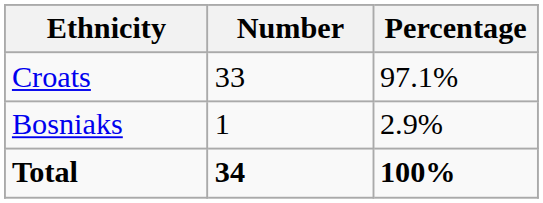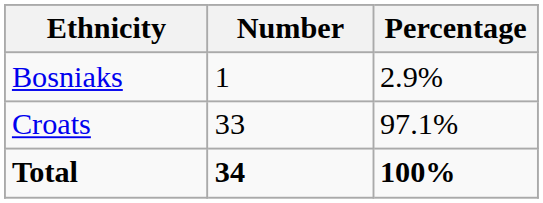 <table class="wikitable">
 <tr>
 <th width="100px">Ethnicity</th>
 <th width="80px">Number</th>
 <th width="80px">Percentage</th>
 </tr>
 <tr>
+<td><a href='#'>Bosniaks</a></td>
+<td>1</td>
+<td>2.9%</td>
+</tr>
+<tr>
 <td><a href='#'>Croats</a></td>
 <td>33</td>
 <td>97.1%</td>
-</tr>
-<tr>
-<td><a href='#'>Bosniaks</a></td>
-<td>1</td>
-<td>2.9%</td>
 </tr>
 <tr>
 <td><strong>Total</strong></td>
 <td><strong>34</strong></td>
 <td><strong>100%</strong></td>
 </tr>
 </table>
